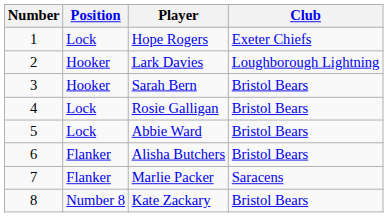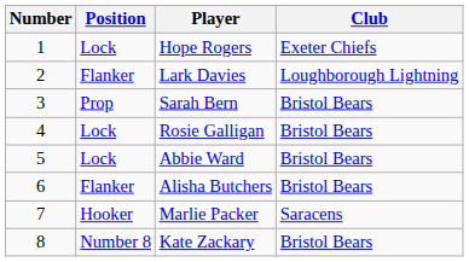 <table class="wikitable">
 <tr>
 <th>Number</th>
 <th><a href='#'>Position</a></th>
 <th>Player</th>
 <th><a href='#'>Club</a></th>
 </tr>
 <tr>
 <td align=center>1</td>
 <td><a href='#'>Lock</a></td>
 <td> <a href='#'>Hope Rogers</a></td>
 <td><a href='#'>Exeter Chiefs</a></td>
 </tr>
 <tr>
 <td align=center>2</td>
-<td><a href='#'>Hooker</a></td>
+<td><a href='#'>Flanker</a></td>
 <td> <a href='#'>Lark Davies</a></td>
 <td><a href='#'>Loughborough Lightning</a></td>
 </tr>
 <tr>
 <td align=center>3</td>
-<td><a href='#'>Hooker</a></td>
+<td><a href='#'>Prop</a></td>
 <td> <a href='#'>Sarah Bern</a></td>
 <td><a href='#'>Bristol Bears</a></td>
 </tr>
 <tr>
 <td align=center>4</td>
 <td><a href='#'>Lock</a></td>
 <td> <a href='#'>Rosie Galligan</a></td>
 <td><a href='#'>Bristol Bears</a></td>
 </tr>
 <tr>
 <td align=center>5</td>
 <td><a href='#'>Lock</a></td>
 <td> <a href='#'>Abbie Ward</a></td>
 <td><a href='#'>Bristol Bears</a></td>
 </tr>
 <tr>
 <td align=center>6</td>
 <td><a href='#'>Flanker</a></td>
 <td> <a href='#'>Alisha Butchers</a></td>
 <td><a href='#'>Bristol Bears</a></td>
 </tr>
 <tr>
 <td align=center>7</td>
-<td><a href='#'>Flanker</a></td>
+<td><a href='#'>Hooker</a></td>
 <td> <a href='#'>Marlie Packer</a></td>
 <td><a href='#'>Saracens</a></td>
 </tr>
 <tr>
 <td align=center>8</td>
 <td><a href='#'>Number 8</a></td>
 <td> <a href='#'>Kate Zackary</a></td>
 <td><a href='#'>Bristol Bears</a></td>
 </tr>
 </table>
